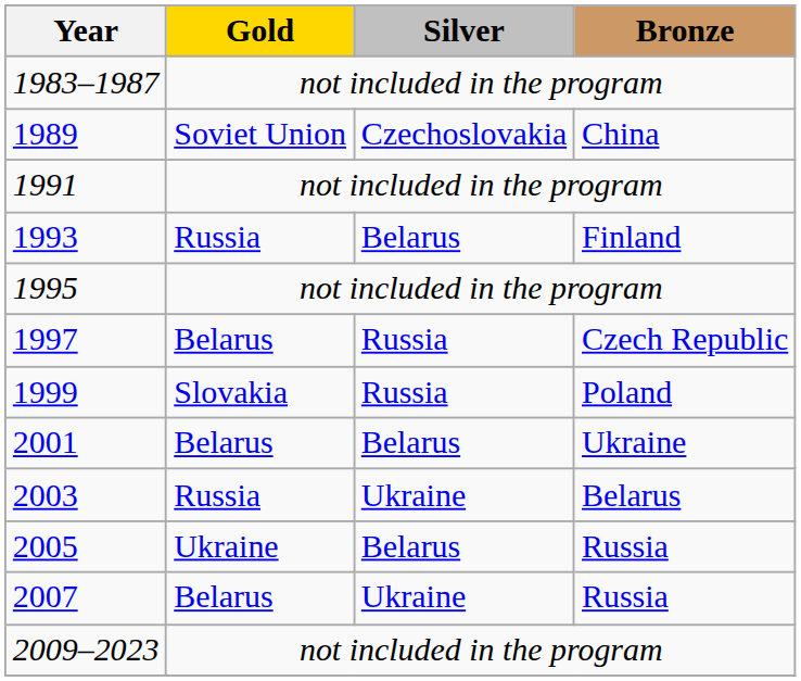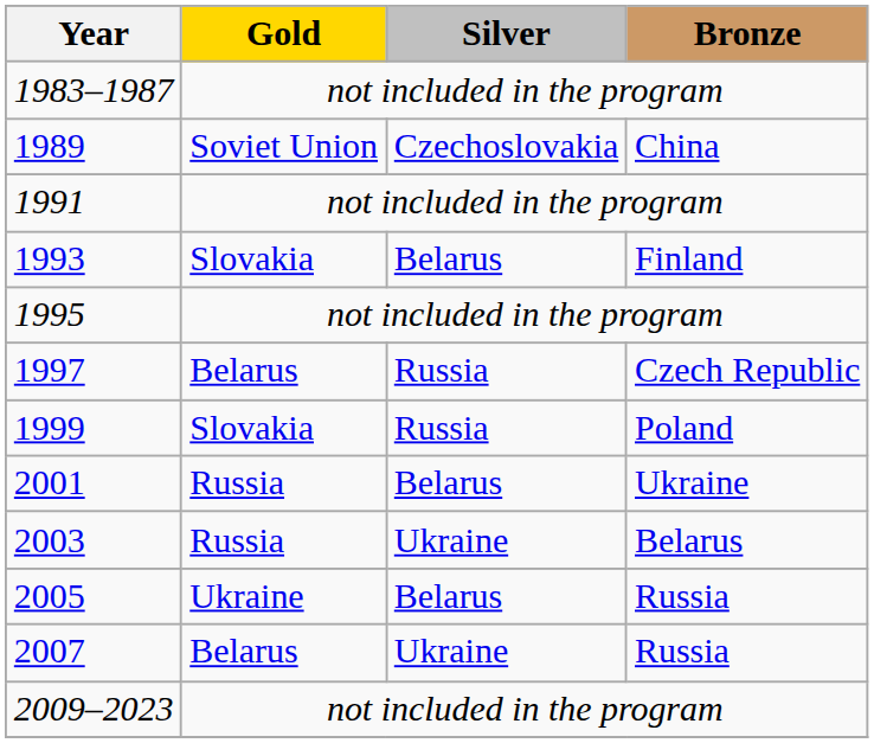 <table class="wikitable">
 <tr>
 <th>Year</th>
 <td align=center bgcolor=gold><strong>Gold</strong></td>
 <td align=center bgcolor=silver><strong>Silver</strong></td>
 <td align=center bgcolor=cc9966><strong>Bronze</strong></td>
 </tr>
 <tr>
 <td><em>1983–1987</em></td>
 <td colspan=3 align=center><em>not included in the program</em></td>
 </tr>
 <tr>
 <td><a href='#'>1989</a></td>
 <td> <a href='#'>Soviet Union</a></td>
 <td> <a href='#'>Czechoslovakia</a></td>
 <td> <a href='#'>China</a></td>
 </tr>
 <tr>
 <td><em>1991</em></td>
 <td colspan=3 align=center><em>not included in the program</em></td>
 </tr>
 <tr>
 <td><a href='#'>1993</a></td>
-<td> <a href='#'>Russia</a></td>
+<td> <a href='#'>Slovakia</a></td>
 <td> <a href='#'>Belarus</a></td>
 <td> <a href='#'>Finland</a></td>
 </tr>
 <tr>
 <td><em>1995</em></td>
 <td colspan=3 align=center><em>not included in the program</em></td>
 </tr>
 <tr>
 <td><a href='#'>1997</a></td>
 <td> <a href='#'>Belarus</a></td>
 <td> <a href='#'>Russia</a></td>
 <td> <a href='#'>Czech Republic</a></td>
 </tr>
 <tr>
 <td><a href='#'>1999</a></td>
 <td> <a href='#'>Slovakia</a></td>
 <td> <a href='#'>Russia</a></td>
 <td> <a href='#'>Poland</a></td>
 </tr>
 <tr>
 <td><a href='#'>2001</a></td>
-<td> <a href='#'>Belarus</a></td>
+<td> <a href='#'>Russia</a></td>
 <td> <a href='#'>Belarus</a></td>
 <td> <a href='#'>Ukraine</a></td>
 </tr>
 <tr>
 <td><a href='#'>2003</a></td>
 <td> <a href='#'>Russia</a></td>
 <td> <a href='#'>Ukraine</a></td>
 <td> <a href='#'>Belarus</a></td>
 </tr>
 <tr>
 <td><a href='#'>2005</a></td>
 <td> <a href='#'>Ukraine</a></td>
 <td> <a href='#'>Belarus</a></td>
 <td> <a href='#'>Russia</a></td>
 </tr>
 <tr>
 <td><a href='#'>2007</a></td>
 <td> <a href='#'>Belarus</a></td>
 <td> <a href='#'>Ukraine</a></td>
 <td> <a href='#'>Russia</a></td>
 </tr>
 <tr>
 <td><em>2009–2023</em></td>
 <td colspan=3 align=center><em>not included in the program</em></td>
 </tr>
 <tr>
 </tr>
 </table>
